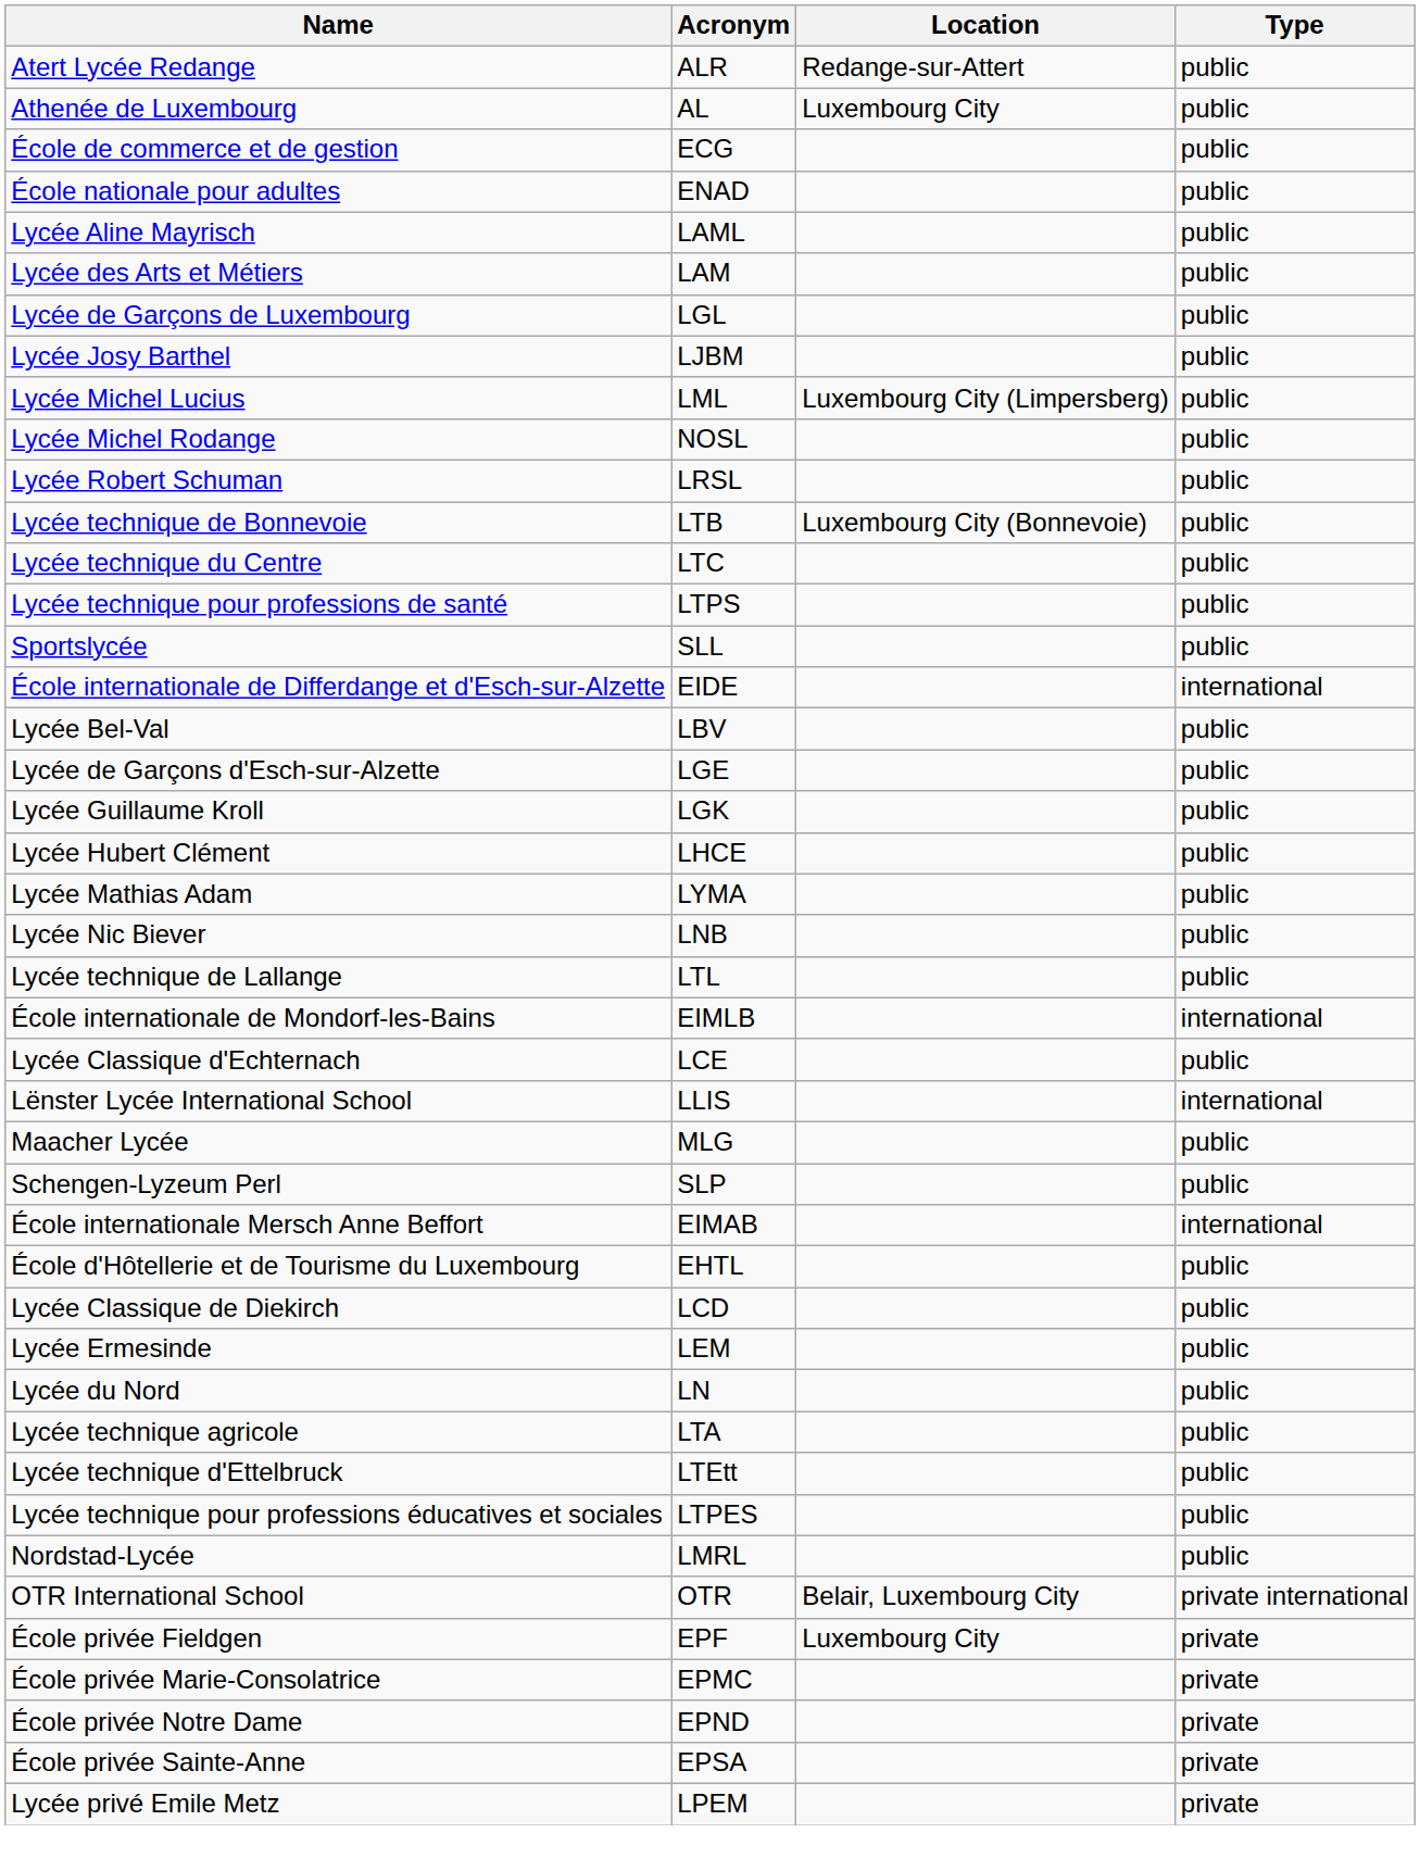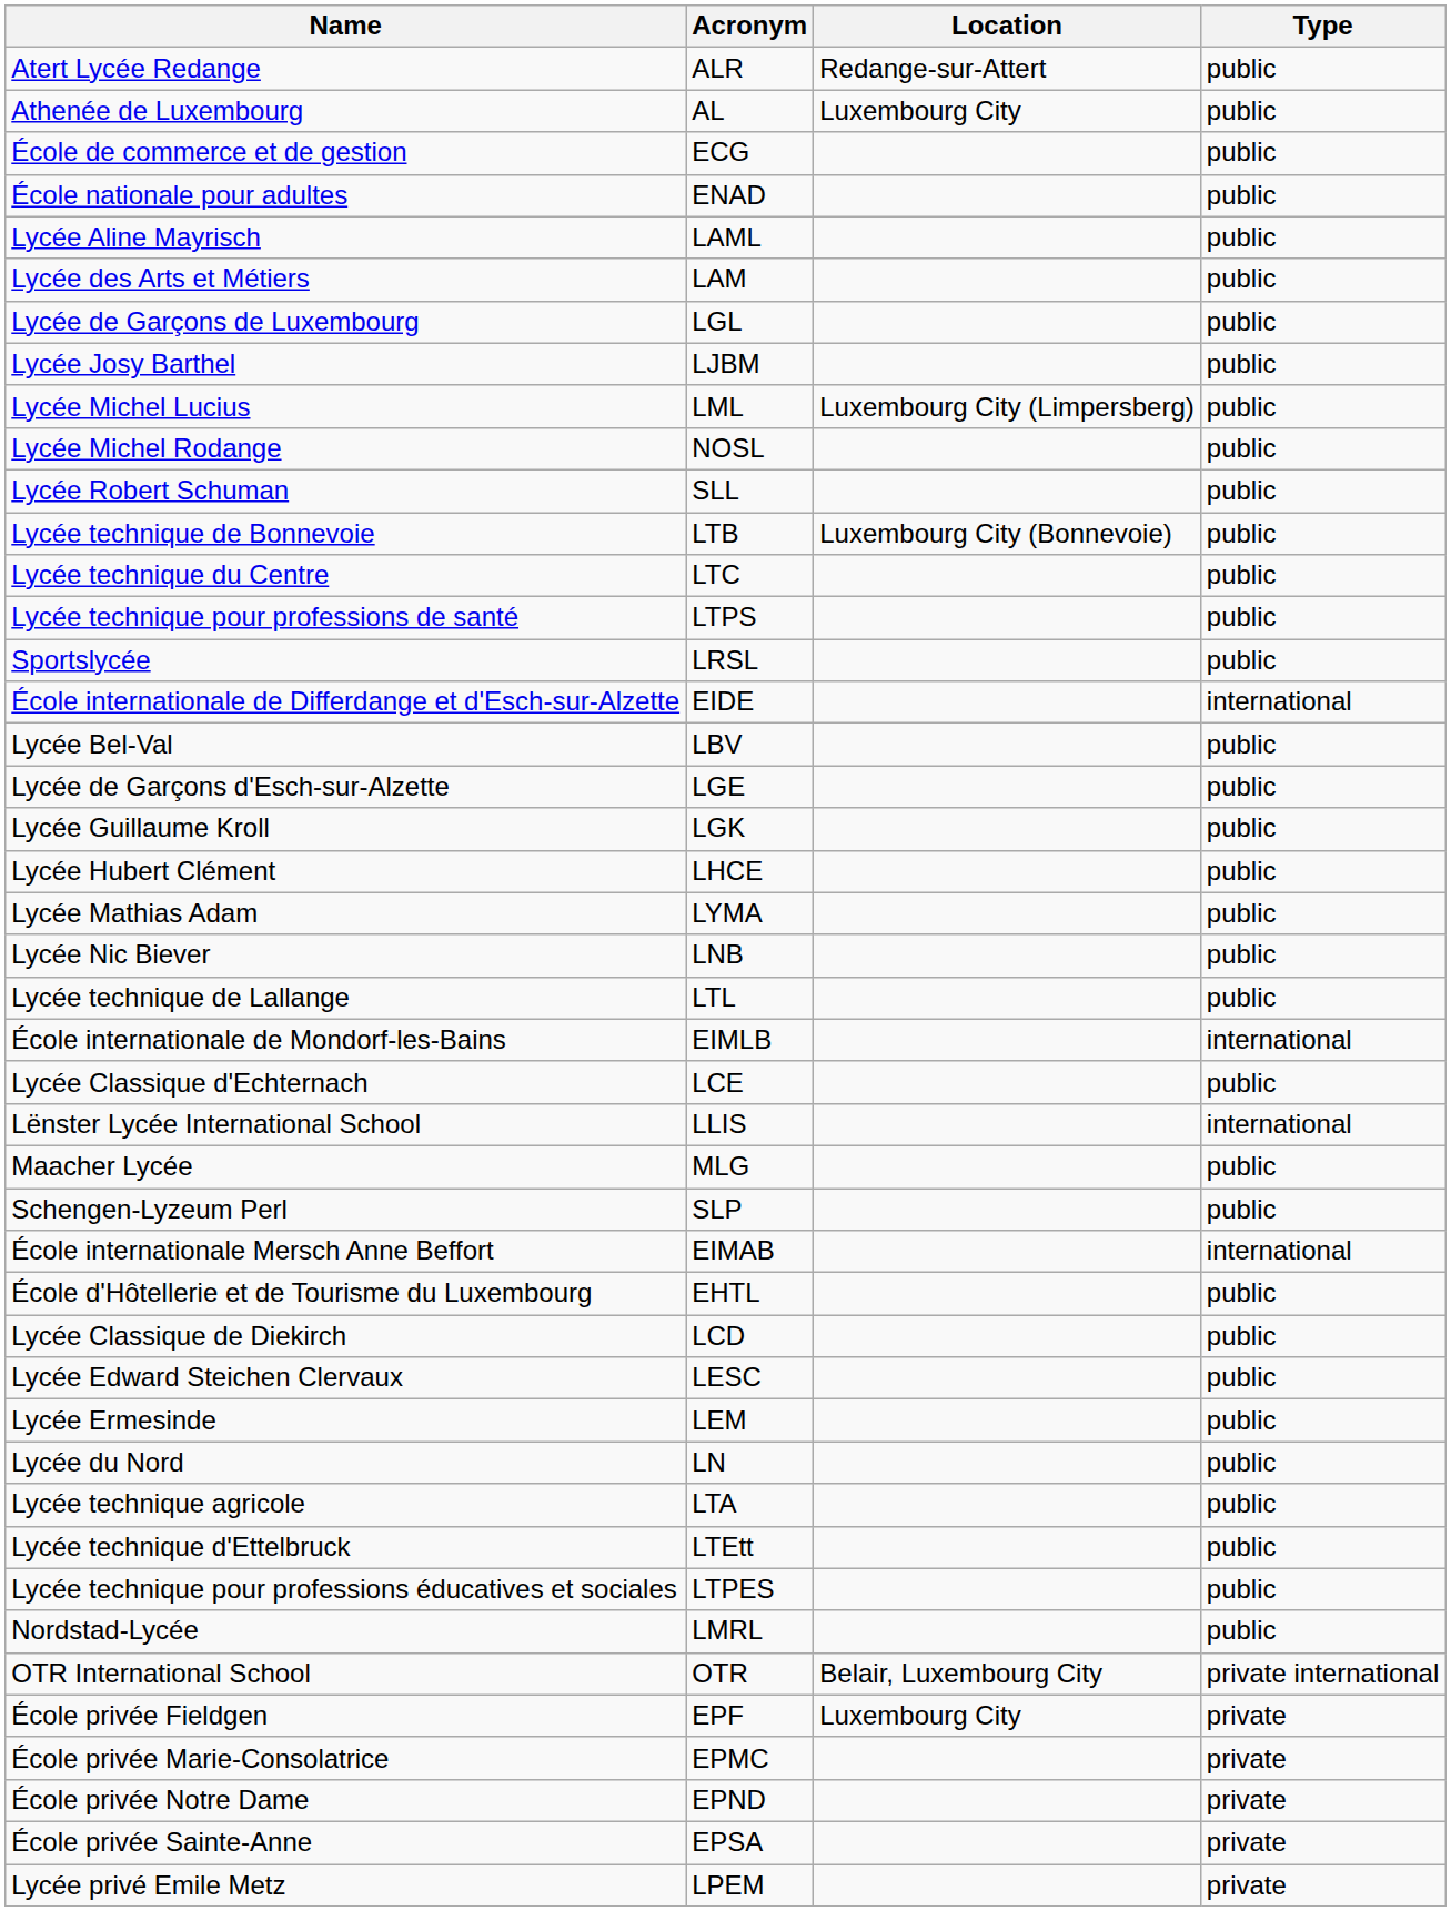 <table class="wikitable sortable">
 <tr>
 <th>Name</th>
 <th>Acronym</th>
 <th>Location</th>
 <th>Type</th>
 </tr>
 <tr>
 <td><a href='#'>Atert Lycée Redange</a></td>
 <td>ALR</td>
 <td>Redange-sur-Attert</td>
 <td>public</td>
 </tr>
 <tr>
 <td><a href='#'>Athenée de Luxembourg</a></td>
 <td>AL</td>
 <td>Luxembourg City</td>
 <td>public</td>
 </tr>
 <tr>
 <td><a href='#'>École de commerce et de gestion</a></td>
 <td>ECG</td>
 <td></td>
 <td>public</td>
 </tr>
 <tr>
 <td><a href='#'>École nationale pour adultes</a></td>
 <td>ENAD</td>
 <td></td>
 <td>public</td>
 </tr>
 <tr>
 <td><a href='#'>Lycée Aline Mayrisch</a></td>
 <td>LAML</td>
 <td></td>
 <td>public</td>
 </tr>
 <tr>
 <td><a href='#'>Lycée des Arts et Métiers</a></td>
 <td>LAM</td>
 <td></td>
 <td>public</td>
 </tr>
 <tr>
 <td><a href='#'>Lycée de Garçons de Luxembourg</a></td>
 <td>LGL</td>
 <td></td>
 <td>public</td>
 </tr>
 <tr>
 <td><a href='#'>Lycée Josy Barthel</a></td>
 <td>LJBM</td>
 <td></td>
 <td>public</td>
 </tr>
 <tr>
 <td><a href='#'>Lycée Michel Lucius</a></td>
 <td>LML</td>
 <td>Luxembourg City (Limpersberg)</td>
 <td>public</td>
 </tr>
 <tr>
 <td><a href='#'>Lycée Michel Rodange</a></td>
 <td>NOSL</td>
 <td></td>
 <td>public</td>
 </tr>
 <tr>
 <td><a href='#'>Lycée Robert Schuman</a></td>
-<td>LRSL</td>
+<td>SLL</td>
 <td></td>
 <td>public</td>
 </tr>
 <tr>
 <td><a href='#'>Lycée technique de Bonnevoie</a></td>
 <td>LTB</td>
 <td>Luxembourg City (Bonnevoie)</td>
 <td>public</td>
 </tr>
 <tr>
 <td><a href='#'>Lycée technique du Centre</a></td>
 <td>LTC</td>
 <td></td>
 <td>public</td>
 </tr>
 <tr>
 <td><a href='#'>Lycée technique pour professions de santé</a></td>
 <td>LTPS</td>
 <td></td>
 <td>public</td>
 </tr>
 <tr>
 <td><a href='#'>Sportslycée</a></td>
-<td>SLL</td>
+<td>LRSL</td>
 <td></td>
 <td>public</td>
 </tr>
 <tr>
 <td><a href='#'>École internationale de Differdange et d'Esch-sur-Alzette</a></td>
 <td>EIDE</td>
 <td></td>
 <td>international</td>
 </tr>
 <tr>
 <td>Lycée Bel-Val</td>
 <td>LBV</td>
 <td></td>
 <td>public</td>
 </tr>
 <tr>
 <td>Lycée de Garçons d'Esch-sur-Alzette</td>
 <td>LGE</td>
 <td></td>
 <td>public</td>
 </tr>
 <tr>
 <td>Lycée Guillaume Kroll</td>
 <td>LGK</td>
 <td></td>
 <td>public</td>
 </tr>
 <tr>
 <td>Lycée Hubert Clément</td>
 <td>LHCE</td>
 <td></td>
 <td>public</td>
 </tr>
 <tr>
 <td>Lycée Mathias Adam</td>
 <td>LYMA</td>
 <td></td>
 <td>public</td>
 </tr>
 <tr>
 <td>Lycée Nic Biever</td>
 <td>LNB</td>
 <td></td>
 <td>public</td>
 </tr>
 <tr>
 <td>Lycée technique de Lallange</td>
 <td>LTL</td>
 <td></td>
 <td>public</td>
 </tr>
 <tr>
 <td>École internationale de Mondorf-les-Bains</td>
 <td>EIMLB</td>
 <td></td>
 <td>international</td>
 </tr>
 <tr>
 <td>Lycée Classique d'Echternach</td>
 <td>LCE</td>
 <td></td>
 <td>public</td>
 </tr>
 <tr>
 <td>Lënster Lycée International School</td>
 <td>LLIS</td>
 <td></td>
 <td>international</td>
 </tr>
 <tr>
 <td>Maacher Lycée</td>
 <td>MLG</td>
 <td></td>
 <td>public</td>
 </tr>
 <tr>
 <td>Schengen-Lyzeum Perl</td>
 <td>SLP</td>
 <td></td>
 <td>public</td>
 </tr>
 <tr>
 <td>École internationale Mersch Anne Beffort</td>
 <td>EIMAB</td>
 <td></td>
 <td>international</td>
 </tr>
 <tr>
 <td>École d'Hôtellerie et de Tourisme du Luxembourg</td>
 <td>EHTL</td>
 <td></td>
 <td>public</td>
 </tr>
 <tr>
 <td>Lycée Classique de Diekirch</td>
 <td>LCD</td>
 <td></td>
 <td>public</td>
 </tr>
 <tr>
+<td>Lycée Edward Steichen Clervaux</td>
+<td>LESC</td>
+<td></td>
+<td>public</td>
+</tr>
+<tr>
 <td>Lycée Ermesinde</td>
 <td>LEM</td>
 <td></td>
 <td>public</td>
 </tr>
 <tr>
 <td>Lycée du Nord</td>
 <td>LN</td>
 <td></td>
 <td>public</td>
 </tr>
 <tr>
 <td>Lycée technique agricole</td>
 <td>LTA</td>
 <td></td>
 <td>public</td>
 </tr>
 <tr>
 <td>Lycée technique d'Ettelbruck</td>
 <td>LTEtt</td>
 <td></td>
 <td>public</td>
 </tr>
 <tr>
 <td>Lycée technique pour professions éducatives et sociales</td>
 <td>LTPES</td>
 <td></td>
 <td>public</td>
 </tr>
 <tr>
 <td>Nordstad-Lycée</td>
 <td>LMRL</td>
 <td></td>
 <td>public</td>
 </tr>
 <tr>
 <td>OTR International School</td>
 <td>OTR</td>
 <td>Belair, Luxembourg City</td>
 <td>private international</td>
 </tr>
 <tr>
 <td>École privée Fieldgen</td>
 <td>EPF</td>
 <td>Luxembourg City</td>
 <td>private</td>
 </tr>
 <tr>
 <td>École privée Marie-Consolatrice</td>
 <td>EPMC</td>
 <td></td>
 <td>private</td>
 </tr>
 <tr>
 <td>École privée Notre Dame</td>
 <td>EPND</td>
 <td></td>
 <td>private</td>
 </tr>
 <tr>
 <td>École privée Sainte-Anne</td>
 <td>EPSA</td>
 <td></td>
 <td>private</td>
 </tr>
 <tr>
 <td>Lycée privé Emile Metz</td>
 <td>LPEM</td>
 <td></td>
 <td>private</td>
 </tr>
 </table>
